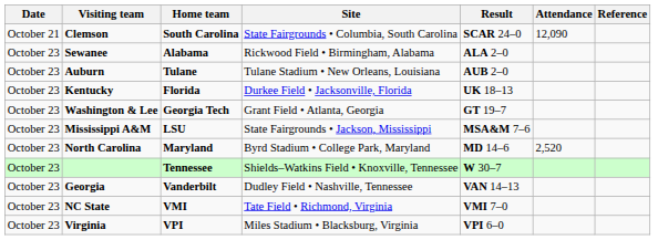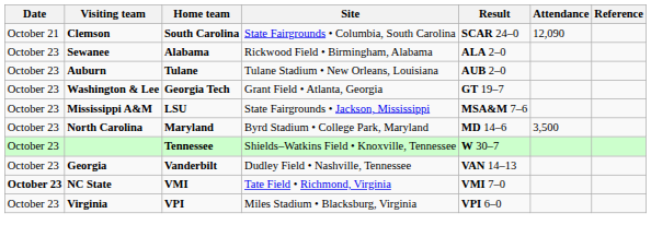 <table class="wikitable" style="font-size:95%;">
 <tr>
 <th>Date</th>
 <th>Visiting team</th>
 <th>Home team</th>
 <th>Site</th>
 <th>Result</th>
 <th>Attendance</th>
 <th class="unsortable">Reference</th>
 </tr>
 <tr bgcolor=>
 <td>October 21</td>
 <td><strong>Clemson</strong></td>
 <td><strong>South Carolina</strong></td>
 <td><a href='#'>State Fairgrounds</a> • Columbia, South Carolina</td>
 <td><strong>SCAR</strong> 24–0</td>
 <td>12,090</td>
 <td></td>
 </tr>
 <tr bgcolor=>
 <td>October 23</td>
 <td><strong>Sewanee</strong></td>
 <td><strong>Alabama</strong></td>
 <td>Rickwood Field • Birmingham, Alabama</td>
 <td><strong>ALA</strong> 2–0</td>
 <td></td>
 <td></td>
 </tr>
 <tr bgcolor=>
 <td>October 23</td>
 <td><strong>Auburn</strong></td>
 <td><strong>Tulane</strong></td>
 <td>Tulane Stadium • New Orleans, Louisiana</td>
 <td><strong>AUB</strong> 2–0</td>
 <td></td>
 <td></td>
 </tr>
 <tr bgcolor=>
 <td>October 23</td>
-<td><strong>Kentucky</strong></td>
-<td><strong>Florida</strong></td>
-<td><a href='#'>Durkee Field</a> • <a href='#'>Jacksonville, Florida</a></td>
-<td><strong>UK</strong> 18–13</td>
-<td></td>
-<td></td>
-</tr>
-<tr bgcolor=>
-<td>October 23</td>
 <td><strong>Washington & Lee</strong></td>
 <td><strong>Georgia Tech</strong></td>
 <td>Grant Field • Atlanta, Georgia</td>
 <td><strong>GT</strong> 19–7</td>
 <td></td>
 <td></td>
 </tr>
 <tr bgcolor=>
 <td>October 23</td>
 <td><strong>Mississippi A&M</strong></td>
 <td><strong>LSU</strong></td>
 <td>State Fairgrounds • <a href='#'>Jackson, Mississippi</a></td>
 <td><strong>MSA&M</strong> 7–6</td>
 <td></td>
 <td></td>
 </tr>
 <tr bgcolor=>
 <td>October 23</td>
 <td><strong>North Carolina</strong></td>
 <td><strong>Maryland</strong></td>
 <td>Byrd Stadium • College Park, Maryland</td>
 <td><strong>MD</strong> 14–6</td>
-<td>2,520</td>
+<td>3,500</td>
 <td></td>
 </tr>
 <tr bgcolor=ccffcc>
 <td>October 23</td>
 <td></td>
 <td><strong>Tennessee</strong></td>
 <td>Shields–Watkins Field • Knoxville, Tennessee</td>
 <td><strong>W</strong> 30–7</td>
 <td></td>
 <td></td>
 </tr>
 <tr bgcolor=>
 <td>October 23</td>
 <td><strong>Georgia</strong></td>
 <td><strong>Vanderbilt</strong></td>
 <td>Dudley Field • Nashville, Tennessee</td>
 <td><strong>VAN</strong> 14–13</td>
 <td></td>
 <td></td>
 </tr>
 <tr bgcolor=>
-<td>October 23</td>
+<td><strong>October 23</strong></td>
 <td><strong>NC State</strong></td>
 <td><strong>VMI</strong></td>
 <td><a href='#'>Tate Field</a> • <a href='#'>Richmond, Virginia</a></td>
 <td><strong>VMI</strong> 7–0</td>
 <td></td>
 <td></td>
 </tr>
 <tr bgcolor=>
 <td>October 23</td>
 <td><strong>Virginia</strong></td>
 <td><strong>VPI</strong></td>
 <td>Miles Stadium • Blacksburg, Virginia</td>
 <td><strong>VPI</strong> 6–0</td>
 <td></td>
 <td></td>
 </tr>
 </table>
